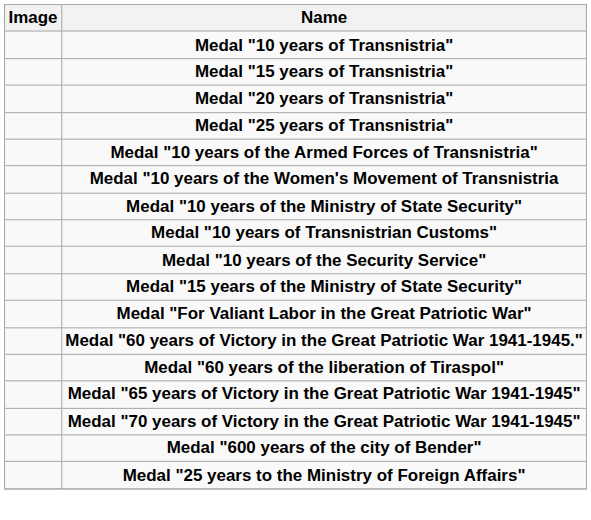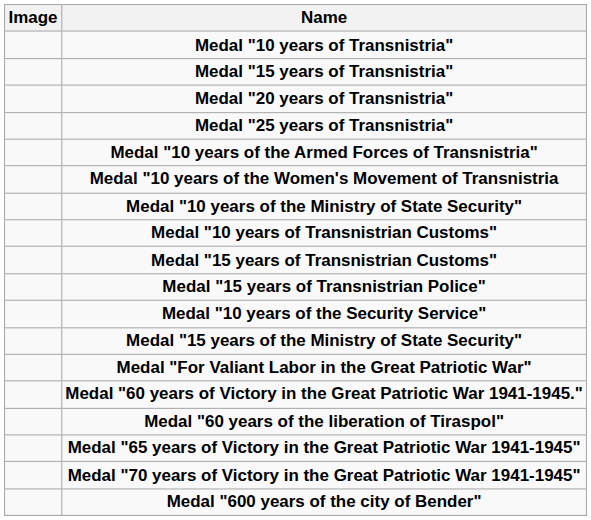 <table class="wikitable" style="text-align:center;">
 <tr>
 <th>Image</th>
 <th>Name</th>
 </tr>
 <tr>
 <td></td>
 <td><strong>Medal "10 years of Transnistria"</strong></td>
 </tr>
 <tr>
 <td></td>
 <td><strong>Medal "15 years of Transnistria"</strong></td>
 </tr>
 <tr>
 <td></td>
 <td><strong>Medal "20 years of Transnistria"</strong></td>
 </tr>
 <tr>
 <td></td>
 <td><strong>Medal "25 years of Transnistria"</strong></td>
 </tr>
 <tr>
 <td></td>
 <td><strong>Medal "10 years of the Armed Forces of Transnistria"</strong></td>
 </tr>
 <tr>
 <td></td>
 <td><strong>Medal "10 years of the Women's Movement of Transnistria</strong></td>
 </tr>
 <tr>
 <td></td>
 <td><strong>Medal "10 years of the Ministry of State Security"</strong></td>
 </tr>
 <tr>
 <td></td>
 <td><strong>Medal "10 years of Transnistrian Customs"</strong></td>
 </tr>
 <tr>
 <td></td>
+<td><strong>Medal "15 years of Transnistrian Customs"</strong></td>
+</tr>
+<tr>
+<td></td>
+<td><strong>Medal "15 years of Transnistrian Police"</strong></td>
+</tr>
+<tr>
+<td></td>
 <td><strong>Medal "10 years of the Security Service"</strong></td>
 </tr>
 <tr>
 <td></td>
 <td><strong>Medal "15 years of the Ministry of State Security"</strong></td>
 </tr>
 <tr>
 <td></td>
 <td><strong>Medal "For Valiant Labor in the Great Patriotic War"</strong></td>
 </tr>
 <tr>
 <td></td>
 <td><strong>Medal "60 years of Victory in the Great Patriotic War 1941-1945."</strong></td>
 </tr>
 <tr>
 <td></td>
 <td><strong>Medal "60 years of the liberation of Tiraspol"</strong></td>
 </tr>
 <tr>
 <td></td>
 <td><strong>Medal "65 years of Victory in the Great Patriotic War 1941-1945"</strong></td>
 </tr>
 <tr>
 <td></td>
 <td><strong>Medal "70 years of Victory in the Great Patriotic War 1941-1945"</strong></td>
 </tr>
 <tr>
 <td></td>
 <td><strong>Medal "600 years of the city of Bender"</strong></td>
 </tr>
 <tr>
-<td></td>
-<td><strong>Medal "25 years to the Ministry of Foreign Affairs"</strong></td>
-</tr>
-<tr>
 </tr>
 </table>
